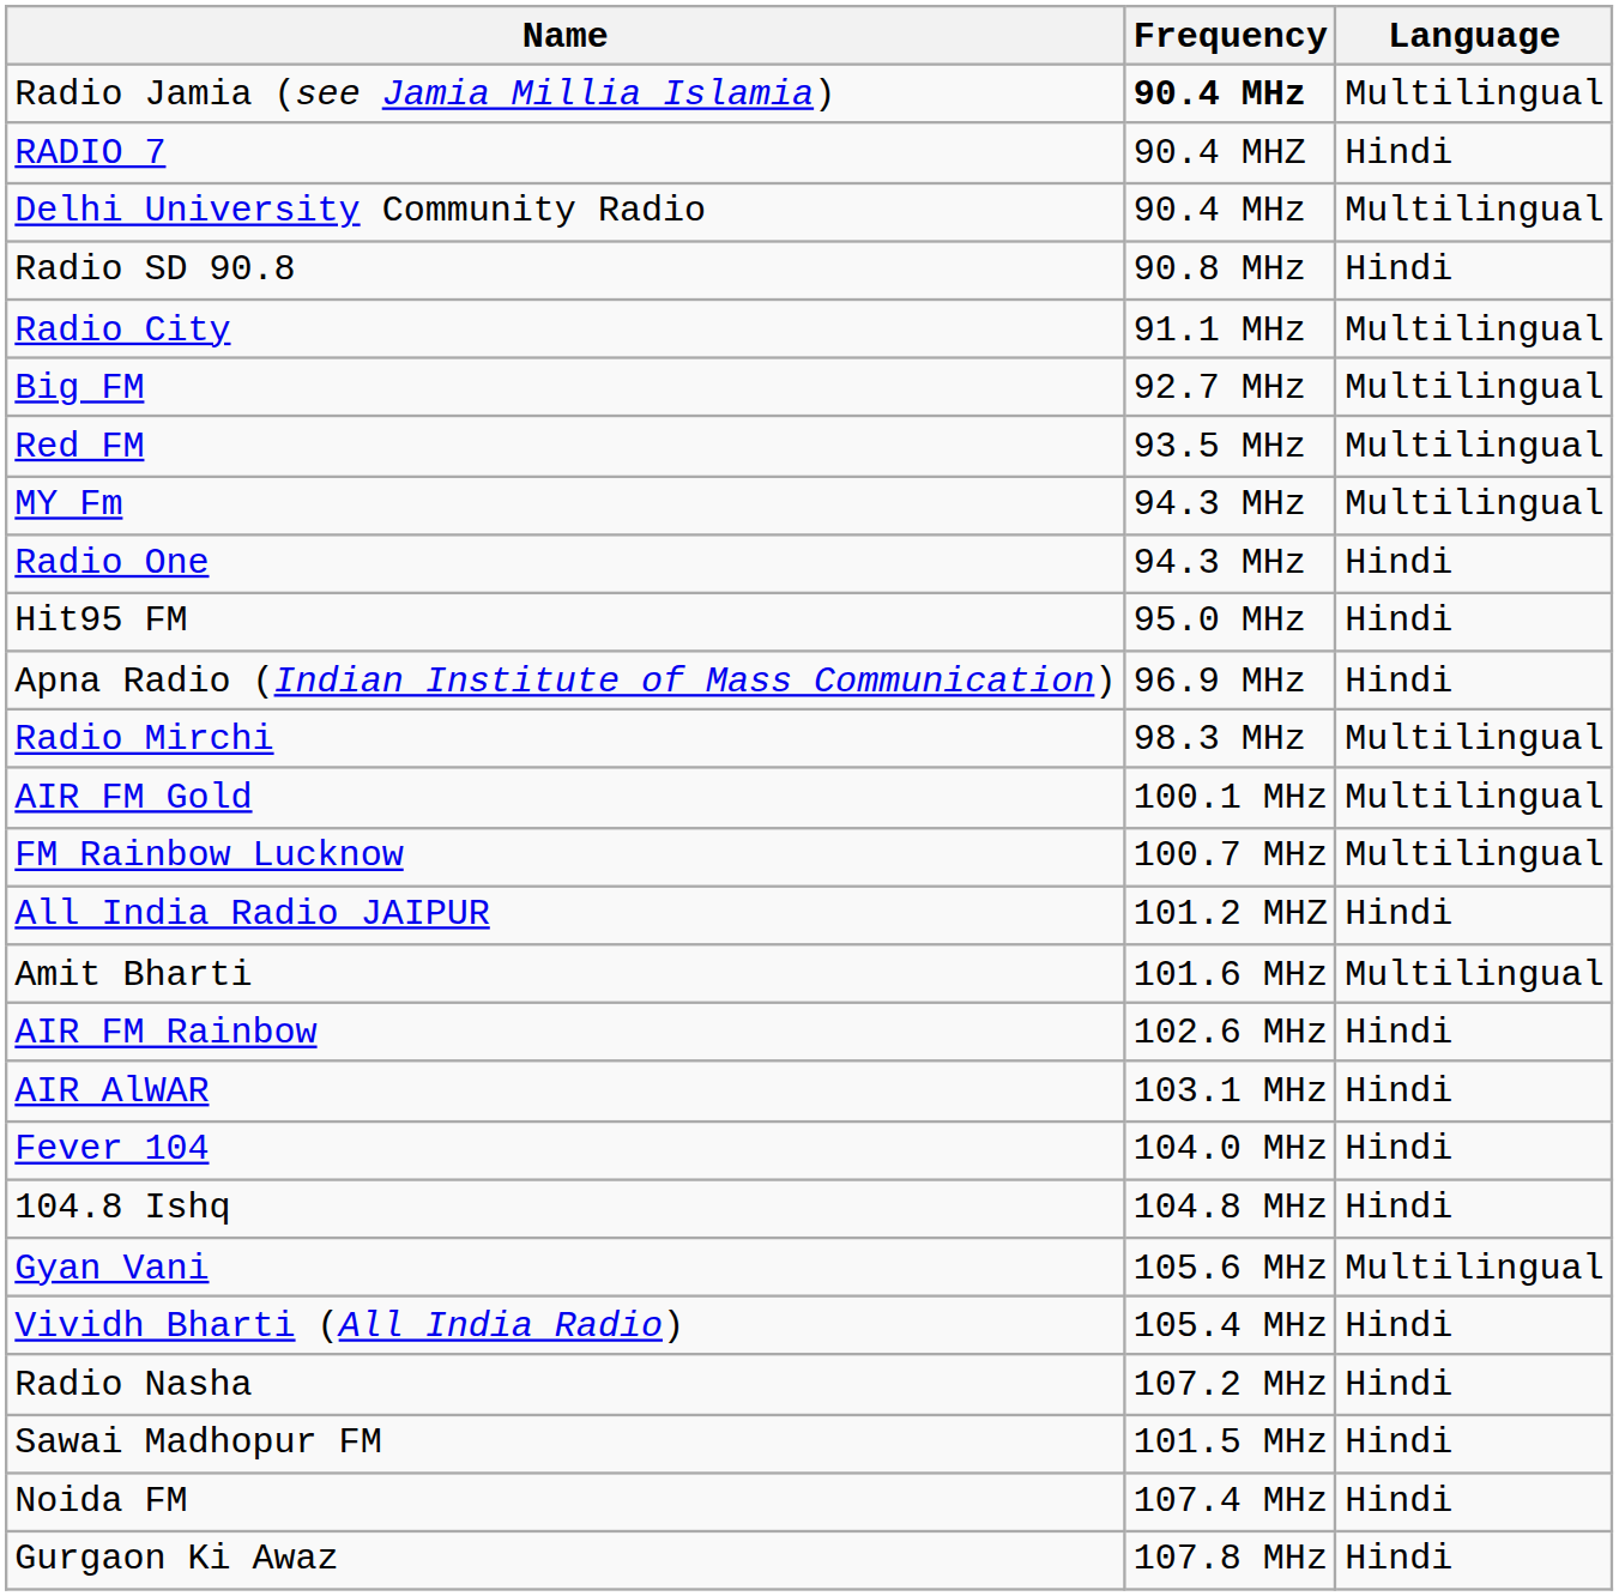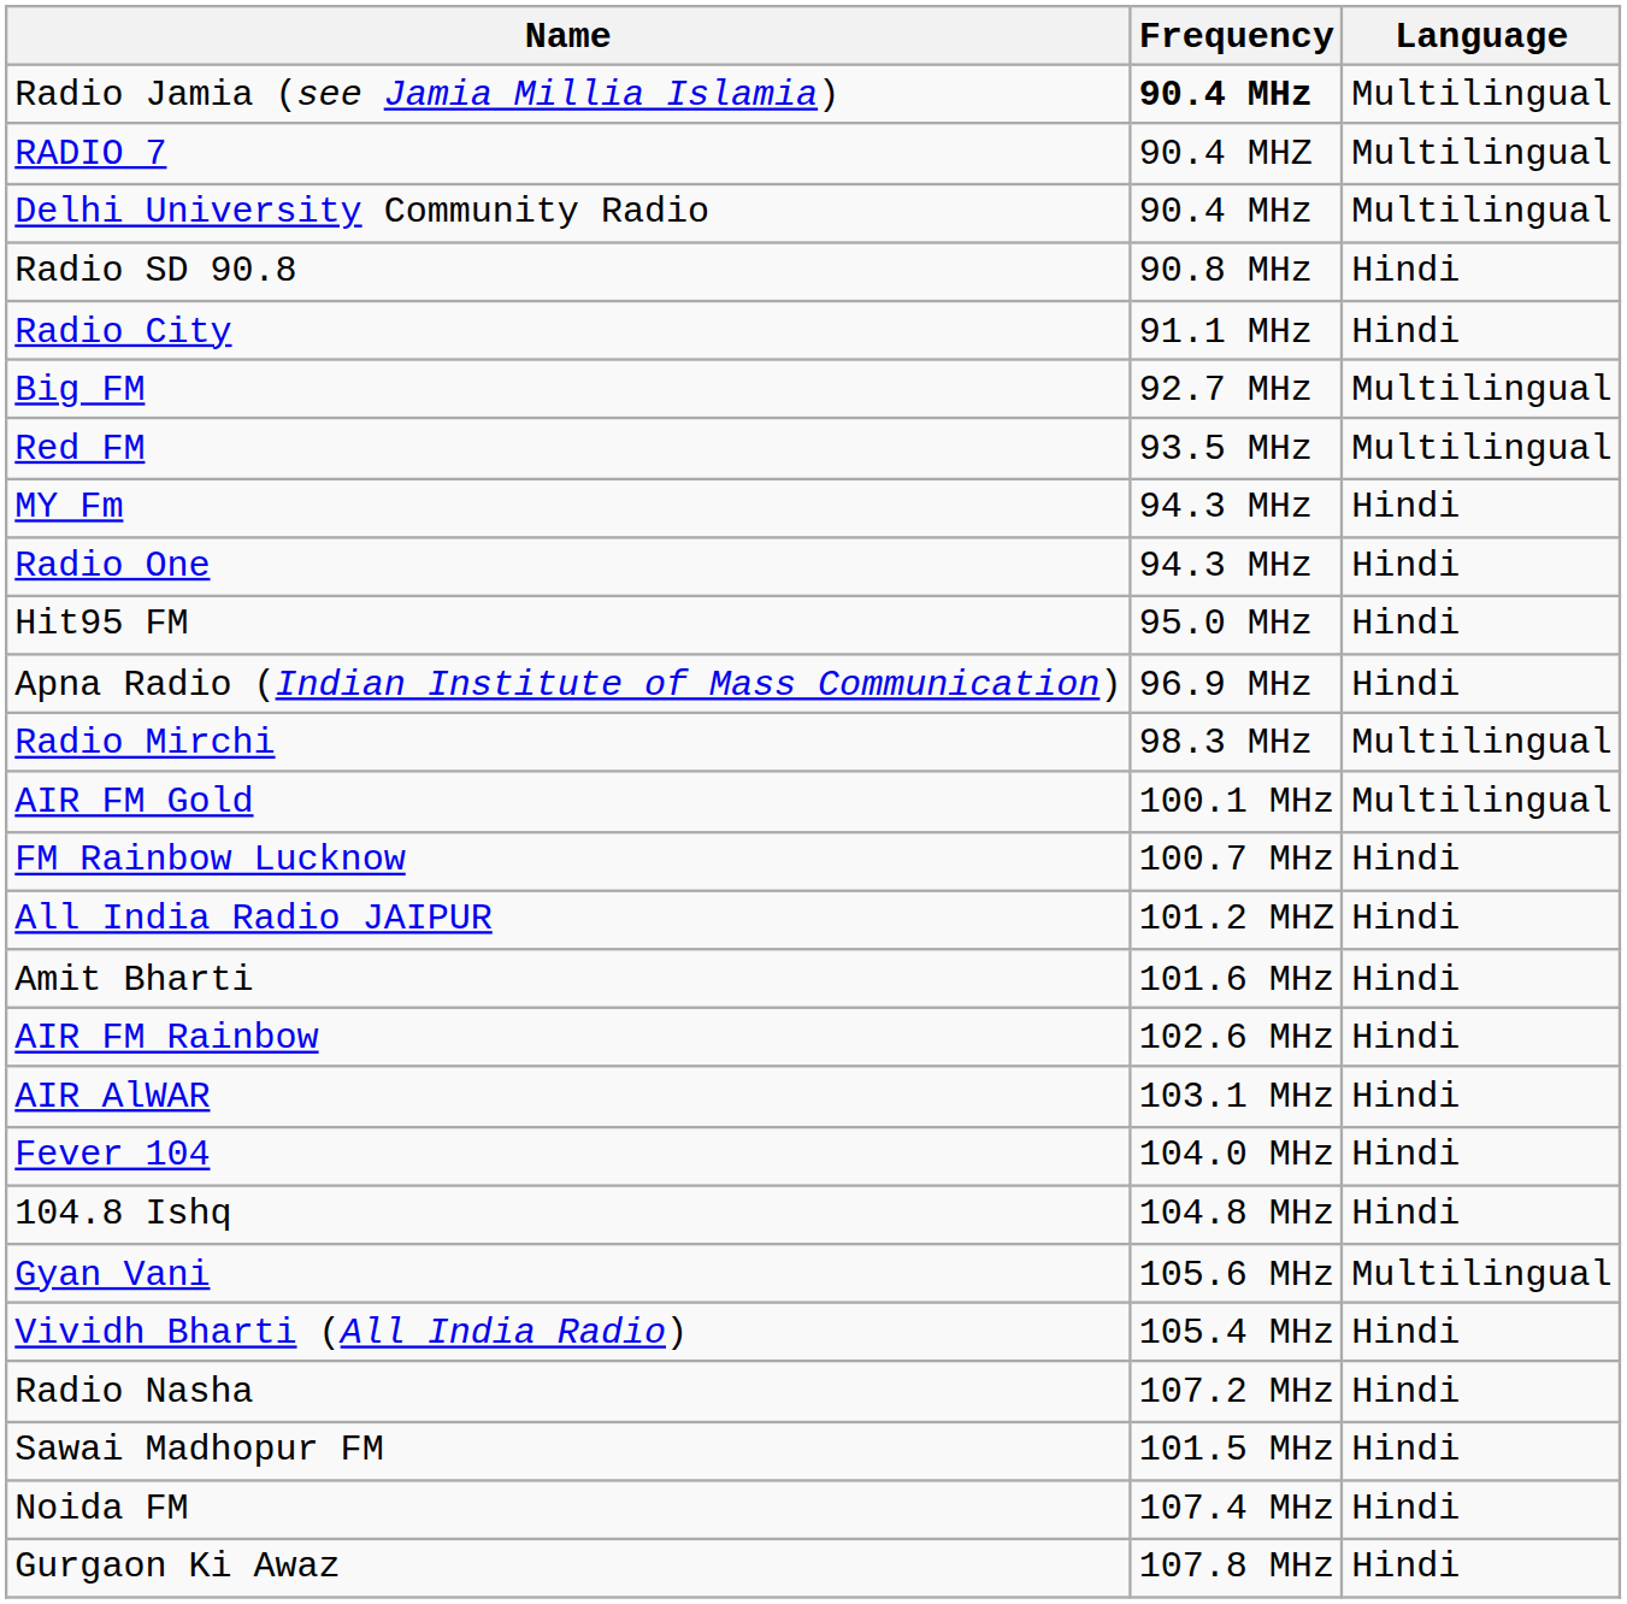 <table class="wikitable">
 <tr>
 <th>Name</th>
 <th>Frequency</th>
 <th>Language</th>
 </tr>
 <tr>
 <td>Radio Jamia (<em>see <a href='#'>Jamia Millia Islamia</a></em>)</td>
 <td><strong>90.4 MHz</strong></td>
 <td>Multilingual</td>
 </tr>
 <tr>
 <td><a href='#'>RADIO 7</a></td>
 <td>90.4 MHZ</td>
-<td>Hindi</td>
+<td>Multilingual</td>
 </tr>
 <tr>
 <td><a href='#'>Delhi University</a> Community Radio</td>
 <td>90.4 MHz</td>
 <td>Multilingual</td>
 </tr>
 <tr>
 <td>Radio SD 90.8</td>
 <td>90.8 MHz</td>
 <td>Hindi</td>
 </tr>
 <tr>
 <td><a href='#'>Radio City</a></td>
 <td>91.1 MHz</td>
-<td>Multilingual</td>
+<td>Hindi</td>
 </tr>
 <tr>
 <td><a href='#'>Big FM</a></td>
 <td>92.7 MHz</td>
 <td>Multilingual</td>
 </tr>
 <tr>
 <td><a href='#'>Red FM</a></td>
 <td>93.5 MHz</td>
 <td>Multilingual</td>
 </tr>
 <tr>
 <td><a href='#'>MY Fm</a></td>
 <td>94.3 MHz</td>
-<td>Multilingual</td>
+<td>Hindi</td>
 </tr>
 <tr>
 <td><a href='#'>Radio One</a></td>
 <td>94.3 MHz</td>
 <td>Hindi</td>
 </tr>
 <tr>
 <td>Hit95 FM</td>
 <td>95.0 MHz</td>
 <td>Hindi</td>
 </tr>
 <tr>
 <td>Apna Radio (<em><a href='#'>Indian Institute of Mass Communication</a></em>)</td>
 <td>96.9 MHz</td>
 <td>Hindi</td>
 </tr>
 <tr>
 <td><a href='#'>Radio Mirchi</a></td>
 <td>98.3 MHz</td>
 <td>Multilingual</td>
 </tr>
 <tr>
 <td><a href='#'>AIR FM Gold</a></td>
 <td>100.1 MHz</td>
 <td>Multilingual</td>
 </tr>
 <tr>
 <td><a href='#'>FM Rainbow Lucknow</a></td>
 <td>100.7 MHz</td>
-<td>Multilingual</td>
+<td>Hindi</td>
 </tr>
 <tr>
 <td><a href='#'>All India Radio JAIPUR</a></td>
 <td>101.2 MHZ</td>
 <td>Hindi</td>
 </tr>
 <tr>
 <td>Amit Bharti</td>
 <td>101.6 MHz</td>
-<td>Multilingual</td>
+<td>Hindi</td>
 </tr>
 <tr>
 <td><a href='#'>AIR FM Rainbow</a></td>
 <td>102.6 MHz</td>
 <td>Hindi</td>
 </tr>
 <tr>
 <td><a href='#'>AIR AlWAR</a></td>
 <td>103.1 MHz</td>
 <td>Hindi</td>
 </tr>
 <tr>
 <td><a href='#'>Fever 104</a></td>
 <td>104.0 MHz</td>
 <td>Hindi</td>
 </tr>
 <tr>
 <td>104.8 Ishq</td>
 <td>104.8 MHz</td>
 <td>Hindi</td>
 </tr>
 <tr>
 <td><a href='#'>Gyan Vani</a></td>
 <td>105.6 MHz</td>
 <td>Multilingual</td>
 </tr>
 <tr>
 <td><a href='#'>Vividh Bharti</a> (<em><a href='#'>All India Radio</a></em>)</td>
 <td>105.4 MHz</td>
 <td>Hindi</td>
 </tr>
 <tr>
 <td>Radio Nasha</td>
 <td>107.2 MHz</td>
 <td>Hindi</td>
 </tr>
 <tr>
 <td>Sawai Madhopur FM</td>
 <td>101.5 MHz</td>
 <td>Hindi</td>
 </tr>
 <tr>
 <td>Noida FM</td>
 <td>107.4 MHz</td>
 <td>Hindi</td>
 </tr>
 <tr>
 <td>Gurgaon Ki Awaz</td>
 <td>107.8 MHz</td>
 <td>Hindi</td>
 </tr>
 </table>
